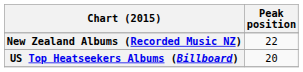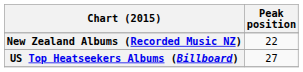 <table class="wikitable sortable plainrowheaders" style="text-align:center">
 <tr>
 <th scope="col">Chart (2015)</th>
 <th scope="col">Peak<br> position</th>
 </tr>
 <tr>
 </tr>
 <tr>
 </tr>
 <tr>
 </tr>
 <tr>
 </tr>
 <tr>
 </tr>
 <tr>
 </tr>
 <tr>
 <th scope="row">New Zealand Albums (<a href='#'>Recorded Music NZ</a>)</th>
 <td>22</td>
 </tr>
 <tr>
 </tr>
 <tr>
 </tr>
 <tr>
 <th scope="row">US <a href='#'>Top Heatseekers Albums</a> (<em><a href='#'>Billboard</a></em>)</th>
-<td>20</td>
+<td>27</td>
 </tr>
 <tr>
 </tr>
 </table>
